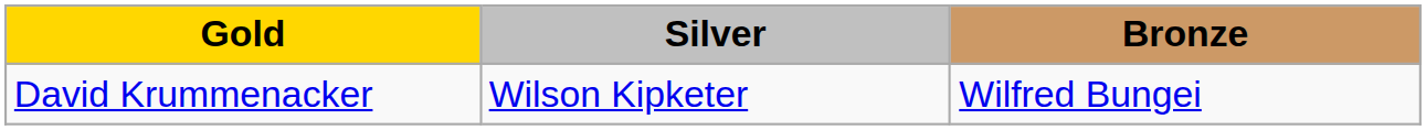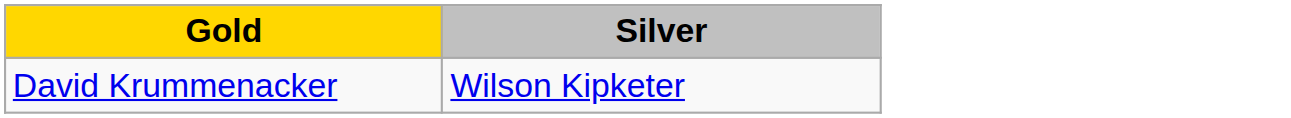 <table class="wikitable" style="text-align:left">
 <tr align="center">
 <td width=200 bgcolor=gold><strong>Gold</strong></td>
 <td width=200 bgcolor=silver><strong>Silver</strong></td>
-<td width=200 bgcolor=CC9966><strong>Bronze</strong></td>
 </tr>
 <tr>
 <td><a href='#'>David Krummenacker</a><br><em></em></td>
 <td><a href='#'>Wilson Kipketer</a><br><em></em></td>
-<td><a href='#'>Wilfred Bungei</a><br><em></em></td>
 </tr>
 </table>
